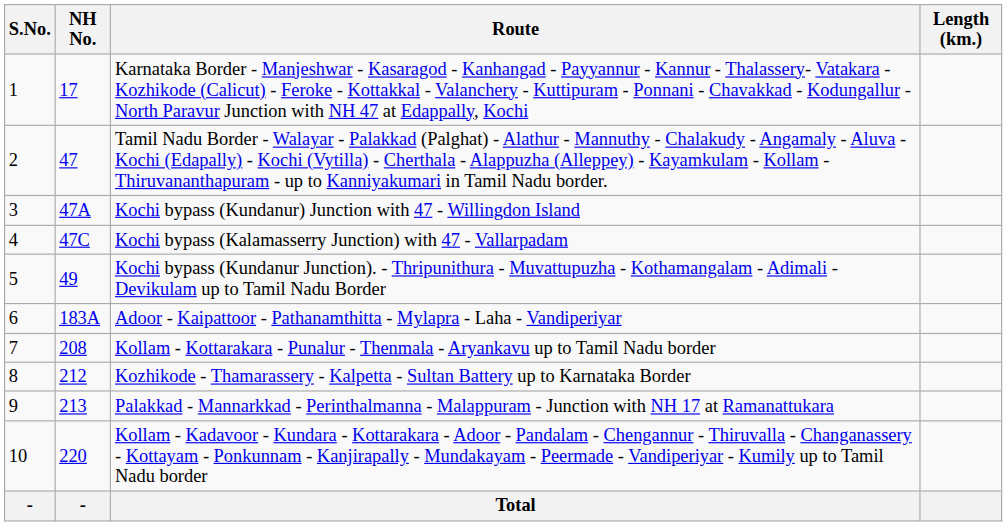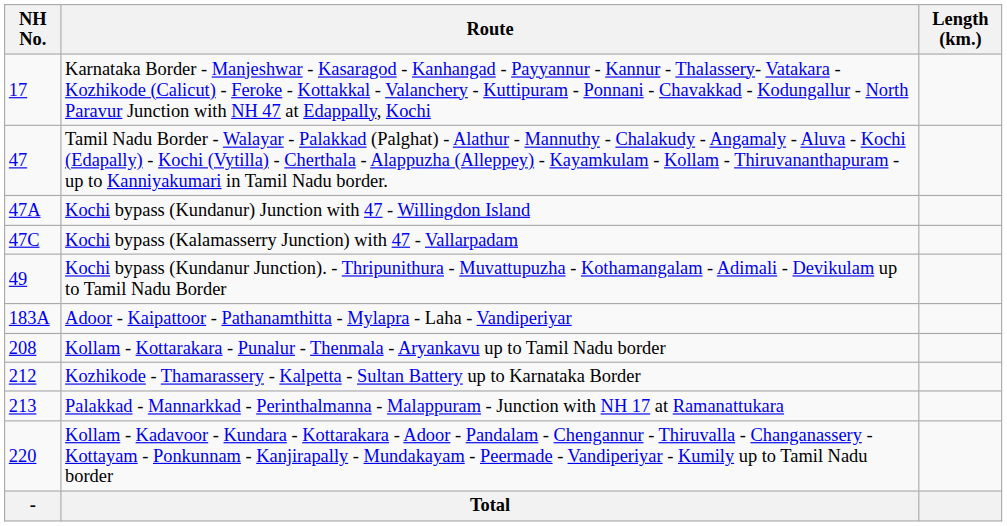 <table class="wikitable">
 <tr>
-<th>S.No.</th>
 <th>NH No.</th>
 <th>Route</th>
 <th>Length (km.)</th>
 </tr>
 <tr>
-<td>1</td>
 <td><a href='#'>17</a></td>
 <td>Karnataka Border - <a href='#'>Manjeshwar</a> - <a href='#'>Kasaragod</a> - <a href='#'>Kanhangad</a> - <a href='#'>Payyannur</a>  - <a href='#'>Kannur</a> - <a href='#'>Thalassery</a>- <a href='#'>Vatakara</a> - <a href='#'>Kozhikode (Calicut)</a> - <a href='#'>Feroke</a> - <a href='#'>Kottakkal</a> - <a href='#'>Valanchery</a> - <a href='#'>Kuttipuram</a> - <a href='#'>Ponnani</a> - <a href='#'>Chavakkad</a> - <a href='#'>Kodungallur</a> - <a href='#'>North Paravur</a> Junction with <a href='#'>NH 47</a> at <a href='#'>Edappally</a>, <a href='#'>Kochi</a></td>
 <td></td>
 </tr>
 <tr>
-<td>2</td>
 <td><a href='#'>47</a></td>
 <td>Tamil Nadu Border - <a href='#'>Walayar</a> - <a href='#'>Palakkad</a> (Palghat) - <a href='#'>Alathur</a> - <a href='#'>Mannuthy</a> -  <a href='#'>Chalakudy</a> - <a href='#'>Angamaly</a> - <a href='#'>Aluva</a> - <a href='#'>Kochi (Edapally)</a> - <a href='#'> Kochi (Vytilla)</a> - <a href='#'>Cherthala</a> - <a href='#'>Alappuzha (Alleppey)</a> - <a href='#'>Kayamkulam</a>  - <a href='#'>Kollam</a> - <a href='#'>Thiruvananthapuram</a> - up to <a href='#'>Kanniyakumari</a> in Tamil Nadu border.</td>
 <td></td>
 </tr>
 <tr>
-<td>3</td>
 <td><a href='#'>47A</a></td>
 <td><a href='#'>Kochi</a> bypass (Kundanur) Junction with <a href='#'>47</a> - <a href='#'>Willingdon Island</a></td>
 <td></td>
 </tr>
 <tr>
-<td>4</td>
 <td><a href='#'>47C</a></td>
 <td><a href='#'>Kochi</a> bypass (Kalamasserry Junction) with <a href='#'>47</a> - <a href='#'>Vallarpadam</a></td>
 <td></td>
 </tr>
 <tr>
-<td>5</td>
 <td><a href='#'>49</a></td>
 <td><a href='#'>Kochi</a> bypass (Kundanur Junction). - <a href='#'>Thripunithura</a> - <a href='#'>Muvattupuzha</a> - <a href='#'>Kothamangalam</a> - <a href='#'>Adimali</a>  - <a href='#'>Devikulam</a>  up to Tamil Nadu Border</td>
 <td></td>
 </tr>
 <tr>
-<td>6</td>
 <td><a href='#'>183A</a></td>
 <td><a href='#'>Adoor</a> - <a href='#'>Kaipattoor</a> - <a href='#'>Pathanamthitta</a> - <a href='#'>Mylapra</a> - Laha  - <a href='#'>Vandiperiyar</a></td>
 <td></td>
 </tr>
 <tr>
-<td>7</td>
 <td><a href='#'>208</a></td>
 <td><a href='#'>Kollam</a> - <a href='#'>Kottarakara</a> - <a href='#'>Punalur</a> - <a href='#'>Thenmala</a> - <a href='#'>Aryankavu</a> up to Tamil Nadu border</td>
 <td></td>
 </tr>
 <tr>
-<td>8</td>
 <td><a href='#'>212</a></td>
 <td><a href='#'>Kozhikode</a> - <a href='#'>Thamarassery</a> - <a href='#'>Kalpetta</a> - <a href='#'>Sultan Battery</a>  up to Karnataka Border</td>
 <td></td>
 </tr>
 <tr>
-<td>9</td>
 <td><a href='#'>213</a></td>
 <td><a href='#'>Palakkad</a> - <a href='#'>Mannarkkad</a> - <a href='#'>Perinthalmanna</a> - <a href='#'>Malappuram</a> -  Junction with <a href='#'>NH 17</a> at <a href='#'>Ramanattukara</a></td>
 <td></td>
 </tr>
 <tr>
-<td>10</td>
 <td><a href='#'>220</a></td>
 <td><a href='#'>Kollam</a> - <a href='#'>Kadavoor</a> - <a href='#'>Kundara</a> - <a href='#'>Kottarakara</a> - <a href='#'>Adoor</a> - <a href='#'>Pandalam</a> - <a href='#'>Chengannur</a> - <a href='#'>Thiruvalla</a> - <a href='#'>Changanassery</a> - <a href='#'>Kottayam</a> - <a href='#'>Ponkunnam</a> - <a href='#'>Kanjirapally</a> - <a href='#'>Mundakayam</a> - <a href='#'>Peermade</a> - <a href='#'>Vandiperiyar</a> - <a href='#'>Kumily</a> up to Tamil Nadu border</td>
 <td></td>
 </tr>
 <tr>
 <th>-</th>
-<th>-</th>
 <th>Total</th>
 <th></th>
 </tr>
 </table>
